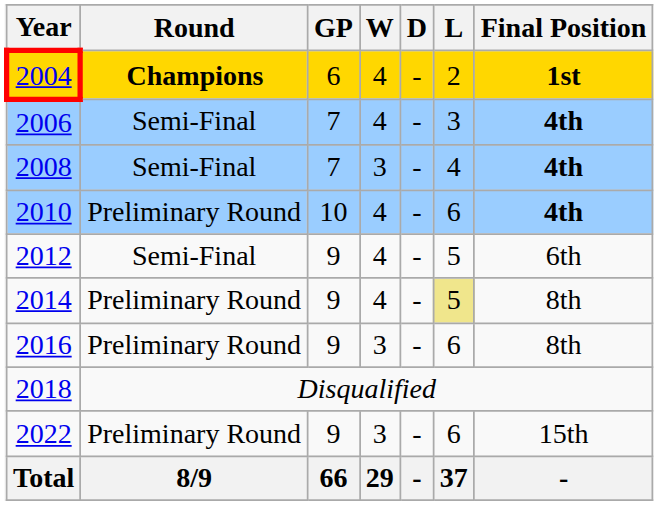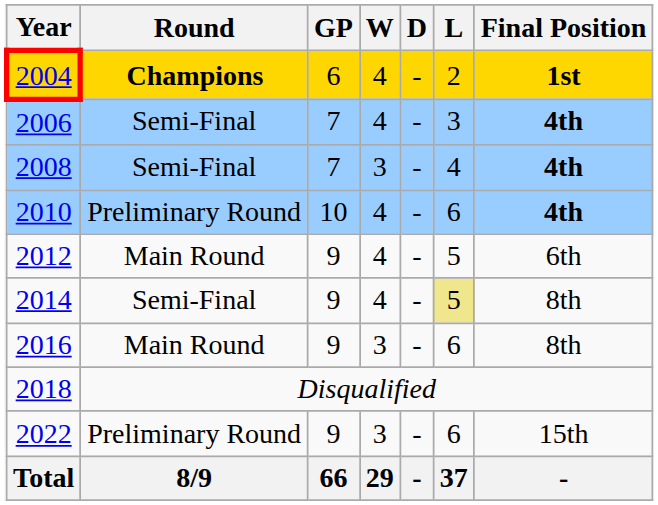 <table class="wikitable" style="text-align: center;">
 <tr>
 <th>Year</th>
 <th>Round</th>
 <th>GP</th>
 <th>W</th>
 <th>D</th>
 <th>L</th>
 <th>Final Position</th>
 </tr>
 <tr bgcolor=gold>
 <td style="border: 3px solid red"> <a href='#'>2004</a></td>
 <td><strong>Champions</strong></td>
 <td>6</td>
 <td>4</td>
 <td>-</td>
 <td>2</td>
 <td><strong>1st</strong></td>
 </tr>
 <tr bgcolor="#9acdff">
 <td> <a href='#'>2006</a></td>
 <td>Semi-Final</td>
 <td>7</td>
 <td>4</td>
 <td>-</td>
 <td>3</td>
 <td><strong>4th</strong></td>
 </tr>
 <tr bgcolor="#9acdff">
 <td> <a href='#'>2008</a></td>
 <td>Semi-Final</td>
 <td>7</td>
 <td>3</td>
 <td>-</td>
 <td>4</td>
 <td><strong>4th</strong></td>
 </tr>
 <tr bgcolor="#9acdff">
 <td> <a href='#'>2010</a></td>
 <td>Preliminary Round</td>
 <td>10</td>
 <td>4</td>
 <td>-</td>
 <td>6</td>
 <td><strong>4th</strong></td>
 </tr>
 <tr>
 <td> <a href='#'>2012</a></td>
-<td>Semi-Final</td>
+<td>Main Round</td>
 <td>9</td>
 <td>4</td>
 <td>-</td>
 <td>5</td>
 <td>6th</td>
 </tr>
 <tr>
 <td> <a href='#'>2014</a></td>
-<td>Preliminary Round</td>
+<td>Semi-Final</td>
 <td>9</td>
 <td>4</td>
 <td>-</td>
 <td style="background: khaki;">5</td>
 <td>8th</td>
 </tr>
 <tr>
 <td> <a href='#'>2016</a></td>
-<td>Preliminary Round</td>
+<td>Main Round</td>
 <td>9</td>
 <td>3</td>
 <td>-</td>
 <td>6</td>
 <td>8th</td>
 </tr>
 <tr>
 <td> <a href='#'>2018</a></td>
 <td colspan=6><em>Disqualified</em></td>
 </tr>
 <tr>
 <td> <a href='#'>2022</a></td>
 <td>Preliminary Round</td>
 <td>9</td>
 <td>3</td>
 <td>-</td>
 <td>6</td>
 <td>15th</td>
 </tr>
 <tr>
 <th>Total</th>
 <th>8/9</th>
 <th>66</th>
 <th>29</th>
 <th>-</th>
 <th>37</th>
 <th>-</th>
 </tr>
 </table>
